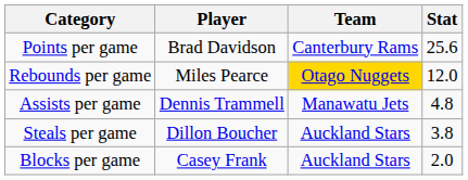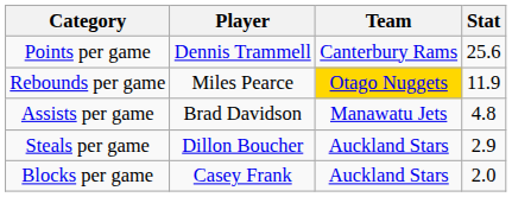 <table class="wikitable" style="text-align:center">
 <tr>
 <th>Category</th>
 <th>Player</th>
 <th>Team</th>
 <th>Stat</th>
 </tr>
 <tr>
 <td><a href='#'>Points</a> per game</td>
-<td>Brad Davidson</td>
+<td><a href='#'>Dennis Trammell</a></td>
 <td><a href='#'>Canterbury Rams</a></td>
 <td>25.6</td>
 </tr>
 <tr>
 <td><a href='#'>Rebounds</a> per game</td>
 <td>Miles Pearce</td>
 <td style="background: gold;"><a href='#'>Otago Nuggets</a></td>
-<td>12.0</td>
+<td>11.9</td>
 </tr>
 <tr>
 <td><a href='#'>Assists</a> per game</td>
-<td><a href='#'>Dennis Trammell</a></td>
+<td>Brad Davidson</td>
 <td><a href='#'>Manawatu Jets</a></td>
 <td>4.8</td>
 </tr>
 <tr>
 <td><a href='#'>Steals</a> per game</td>
 <td><a href='#'>Dillon Boucher</a></td>
 <td><a href='#'>Auckland Stars</a></td>
-<td>3.8</td>
+<td>2.9</td>
 </tr>
 <tr>
 <td><a href='#'>Blocks</a> per game</td>
 <td><a href='#'>Casey Frank</a></td>
 <td><a href='#'>Auckland Stars</a></td>
 <td>2.0</td>
 </tr>
 </table>
